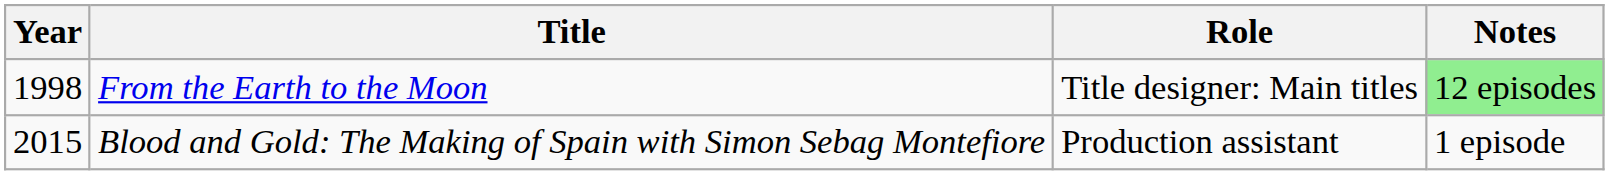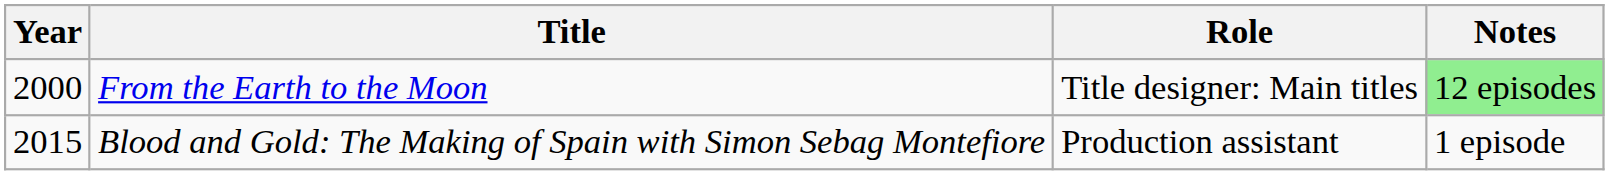 <table class="wikitable">
 <tr>
 <th>Year</th>
 <th>Title</th>
 <th>Role</th>
 <th>Notes</th>
 </tr>
 <tr>
-<td>1998</td>
+<td>2000</td>
 <td><em><a href='#'>From the Earth to the Moon</a></em></td>
 <td>Title designer: Main titles</td>
 <td style="background: lightgreen;">12 episodes</td>
 </tr>
 <tr>
 <td>2015</td>
 <td><em>Blood and Gold: The Making of Spain with Simon Sebag Montefiore</em></td>
 <td>Production assistant</td>
 <td>1 episode</td>
 </tr>
 </table>
